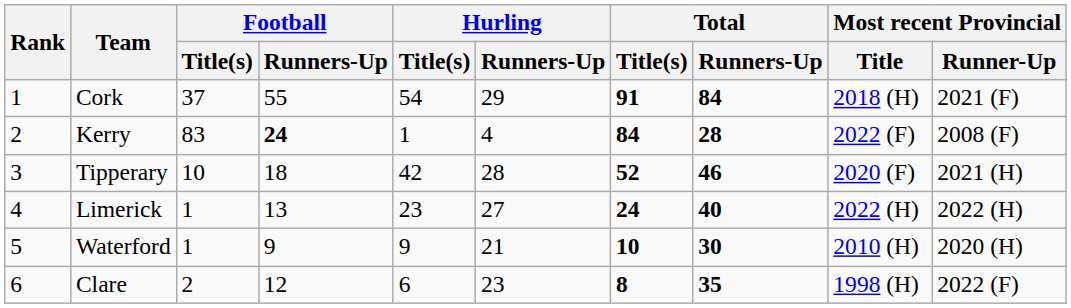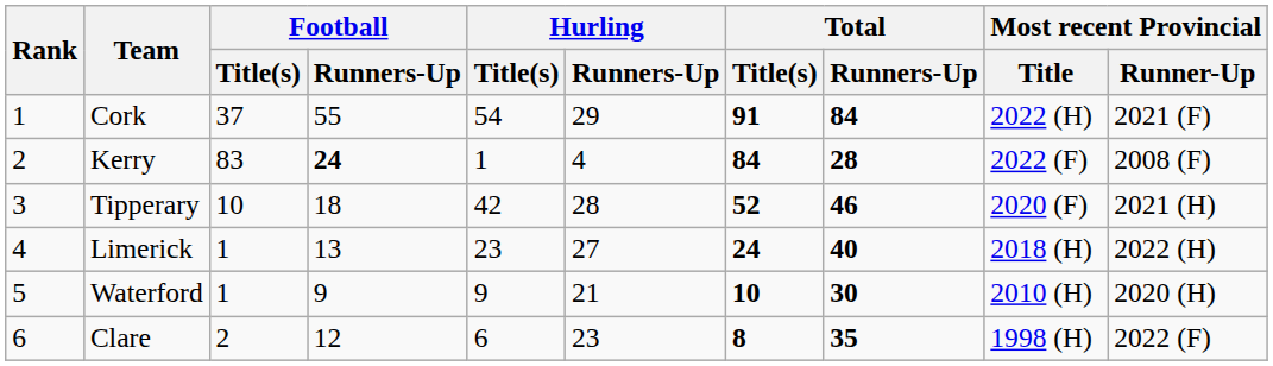 <table class="wikitable">
 <tr>
 <th rowspan="2">Rank</th>
 <th rowspan="2">Team</th>
 <th colspan="2"><a href='#'>Football</a></th>
 <th colspan="2"><a href='#'>Hurling</a></th>
 <th colspan="2">Total</th>
 <th colspan="2">Most recent Provincial</th>
 </tr>
 <tr>
 <th>Title(s)</th>
 <th>Runners-Up</th>
 <th>Title(s)</th>
 <th>Runners-Up</th>
 <th>Title(s)</th>
 <th>Runners-Up</th>
 <th>Title</th>
 <th>Runner-Up</th>
 </tr>
 <tr>
 <td>1</td>
 <td>Cork</td>
 <td>37</td>
 <td>55</td>
 <td>54</td>
 <td>29</td>
 <td><strong>91</strong></td>
 <td><strong>84</strong></td>
-<td><a href='#'>2018</a> (H)</td>
+<td><a href='#'>2022</a> (H)</td>
 <td>2021 (F)</td>
 </tr>
 <tr>
 <td>2</td>
 <td>Kerry</td>
 <td>83</td>
 <td><strong>24</strong></td>
 <td>1</td>
 <td>4</td>
 <td><strong>84</strong></td>
 <td><strong>28</strong></td>
 <td><a href='#'>2022</a> (F)</td>
 <td>2008 (F)</td>
 </tr>
 <tr>
 <td>3</td>
 <td>Tipperary</td>
 <td>10</td>
 <td>18</td>
 <td>42</td>
 <td>28</td>
 <td><strong>52</strong></td>
 <td><strong>46</strong></td>
 <td><a href='#'>2020</a> (F)</td>
 <td>2021 (H)</td>
 </tr>
 <tr>
 <td>4</td>
 <td>Limerick</td>
 <td>1</td>
 <td>13</td>
 <td>23</td>
 <td>27</td>
 <td><strong>24</strong></td>
 <td><strong>40</strong></td>
-<td><a href='#'>2022</a> (H)</td>
+<td><a href='#'>2018</a> (H)</td>
 <td>2022 (H)</td>
 </tr>
 <tr>
 <td>5</td>
 <td>Waterford</td>
 <td>1</td>
 <td>9</td>
 <td>9</td>
 <td>21</td>
 <td><strong>10</strong></td>
 <td><strong>30</strong></td>
 <td><a href='#'>2010</a> (H)</td>
 <td>2020 (H)</td>
 </tr>
 <tr>
 <td>6</td>
 <td>Clare</td>
 <td>2</td>
 <td>12</td>
 <td>6</td>
 <td>23</td>
 <td><strong>8</strong></td>
 <td><strong>35</strong></td>
 <td><a href='#'>1998</a> (H)</td>
 <td>2022 (F)</td>
 </tr>
 </table>
